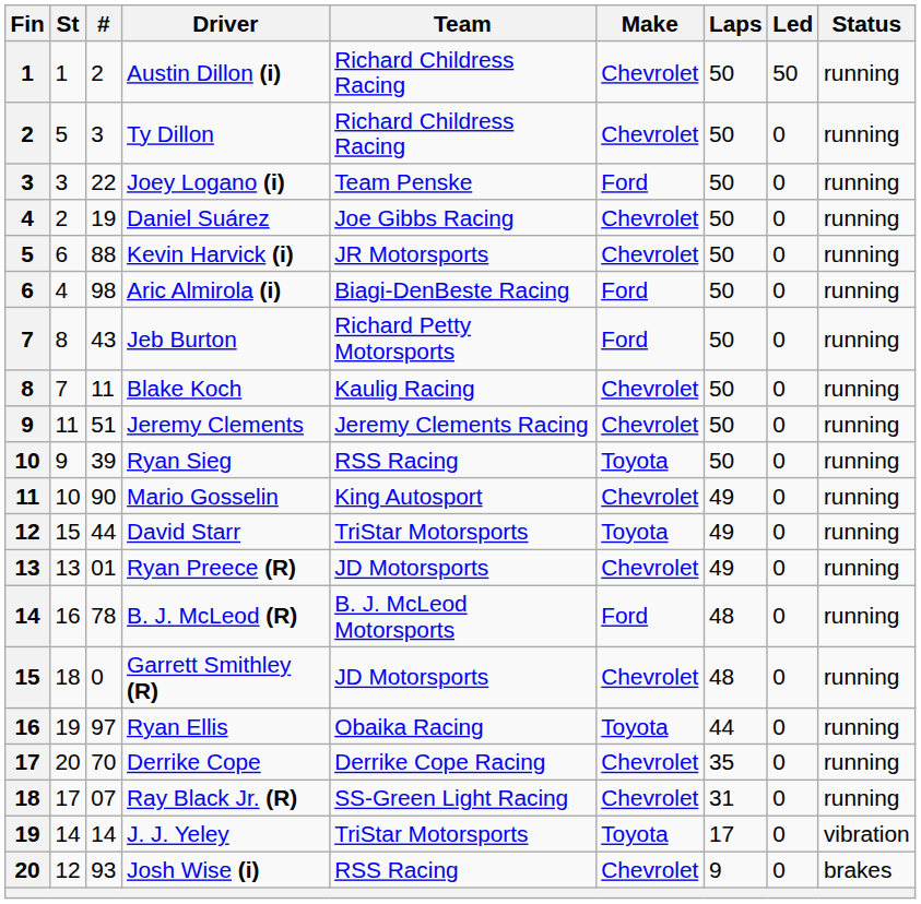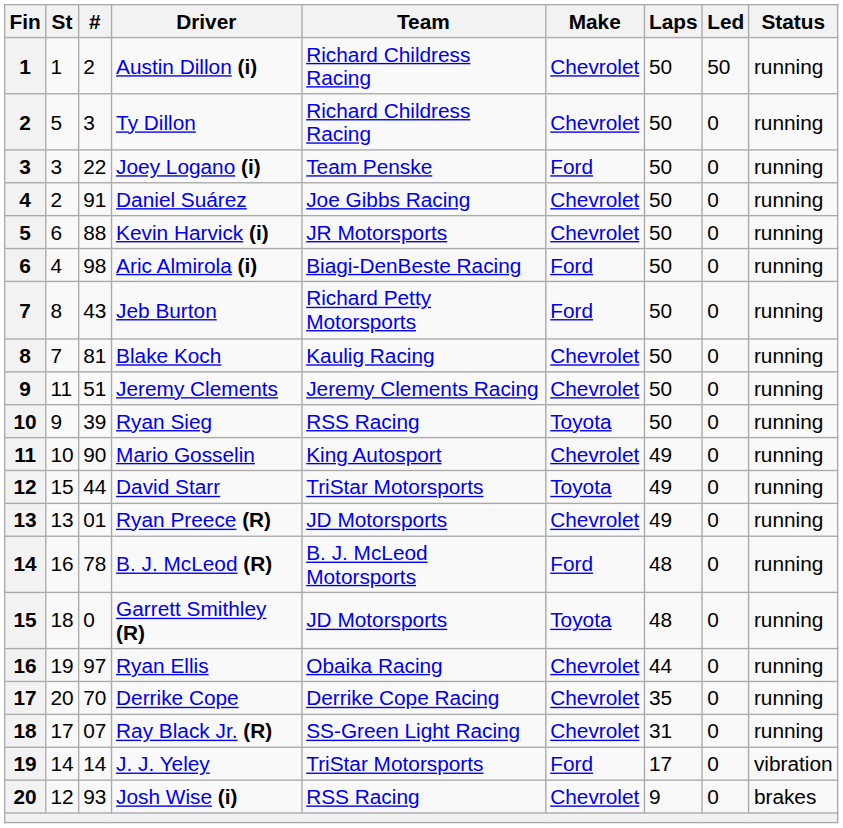 <table class="wikitable" style="font-size:95%">
 <tr>
 <th>Fin</th>
 <th>St</th>
 <th>#</th>
 <th>Driver</th>
 <th>Team</th>
 <th>Make</th>
 <th>Laps</th>
 <th>Led</th>
 <th>Status</th>
 </tr>
 <tr>
 <th>1</th>
 <td>1</td>
 <td>2</td>
 <td><a href='#'>Austin Dillon</a> <strong>(i)</strong></td>
 <td><a href='#'>Richard Childress Racing</a></td>
 <td><a href='#'>Chevrolet</a></td>
 <td>50</td>
 <td>50</td>
 <td>running</td>
 </tr>
 <tr>
 <th>2</th>
 <td>5</td>
 <td>3</td>
 <td><a href='#'>Ty Dillon</a></td>
 <td><a href='#'>Richard Childress Racing</a></td>
 <td><a href='#'>Chevrolet</a></td>
 <td>50</td>
 <td>0</td>
 <td>running</td>
 </tr>
 <tr>
 <th>3</th>
 <td>3</td>
 <td>22</td>
 <td><a href='#'>Joey Logano</a> <strong>(i)</strong></td>
 <td><a href='#'>Team Penske</a></td>
 <td><a href='#'>Ford</a></td>
 <td>50</td>
 <td>0</td>
 <td>running</td>
 </tr>
 <tr>
 <th>4</th>
 <td>2</td>
-<td>19</td>
+<td>91</td>
 <td><a href='#'>Daniel Suárez</a></td>
 <td><a href='#'>Joe Gibbs Racing</a></td>
 <td><a href='#'>Chevrolet</a></td>
 <td>50</td>
 <td>0</td>
 <td>running</td>
 </tr>
 <tr>
 <th>5</th>
 <td>6</td>
 <td>88</td>
 <td><a href='#'>Kevin Harvick</a> <strong>(i)</strong></td>
 <td><a href='#'>JR Motorsports</a></td>
 <td><a href='#'>Chevrolet</a></td>
 <td>50</td>
 <td>0</td>
 <td>running</td>
 </tr>
 <tr>
 <th>6</th>
 <td>4</td>
 <td>98</td>
 <td><a href='#'>Aric Almirola</a> <strong>(i)</strong></td>
 <td><a href='#'>Biagi-DenBeste Racing</a></td>
 <td><a href='#'>Ford</a></td>
 <td>50</td>
 <td>0</td>
 <td>running</td>
 </tr>
 <tr>
 <th>7</th>
 <td>8</td>
 <td>43</td>
 <td><a href='#'>Jeb Burton</a></td>
 <td><a href='#'>Richard Petty Motorsports</a></td>
 <td><a href='#'>Ford</a></td>
 <td>50</td>
 <td>0</td>
 <td>running</td>
 </tr>
 <tr>
 <th>8</th>
 <td>7</td>
-<td>11</td>
+<td>81</td>
 <td><a href='#'>Blake Koch</a></td>
 <td><a href='#'>Kaulig Racing</a></td>
 <td><a href='#'>Chevrolet</a></td>
 <td>50</td>
 <td>0</td>
 <td>running</td>
 </tr>
 <tr>
 <th>9</th>
 <td>11</td>
 <td>51</td>
 <td><a href='#'>Jeremy Clements</a></td>
 <td><a href='#'>Jeremy Clements Racing</a></td>
 <td><a href='#'>Chevrolet</a></td>
 <td>50</td>
 <td>0</td>
 <td>running</td>
 </tr>
 <tr>
 <th>10</th>
 <td>9</td>
 <td>39</td>
 <td><a href='#'>Ryan Sieg</a></td>
 <td><a href='#'>RSS Racing</a></td>
 <td><a href='#'>Toyota</a></td>
 <td>50</td>
 <td>0</td>
 <td>running</td>
 </tr>
 <tr>
 <th>11</th>
 <td>10</td>
 <td>90</td>
 <td><a href='#'>Mario Gosselin</a></td>
 <td><a href='#'>King Autosport</a></td>
 <td><a href='#'>Chevrolet</a></td>
 <td>49</td>
 <td>0</td>
 <td>running</td>
 </tr>
 <tr>
 <th>12</th>
 <td>15</td>
 <td>44</td>
 <td><a href='#'>David Starr</a></td>
 <td><a href='#'>TriStar Motorsports</a></td>
 <td><a href='#'>Toyota</a></td>
 <td>49</td>
 <td>0</td>
 <td>running</td>
 </tr>
 <tr>
 <th>13</th>
 <td>13</td>
 <td>01</td>
 <td><a href='#'>Ryan Preece</a> <strong>(R)</strong></td>
 <td><a href='#'>JD Motorsports</a></td>
 <td><a href='#'>Chevrolet</a></td>
 <td>49</td>
 <td>0</td>
 <td>running</td>
 </tr>
 <tr>
 <th>14</th>
 <td>16</td>
 <td>78</td>
 <td><a href='#'>B. J. McLeod</a> <strong>(R)</strong></td>
 <td><a href='#'>B. J. McLeod Motorsports</a></td>
 <td><a href='#'>Ford</a></td>
 <td>48</td>
 <td>0</td>
 <td>running</td>
 </tr>
 <tr>
 <th>15</th>
 <td>18</td>
 <td>0</td>
 <td><a href='#'>Garrett Smithley</a> <strong>(R)</strong></td>
 <td><a href='#'>JD Motorsports</a></td>
-<td><a href='#'>Chevrolet</a></td>
+<td><a href='#'>Toyota</a></td>
 <td>48</td>
 <td>0</td>
 <td>running</td>
 </tr>
 <tr>
 <th>16</th>
 <td>19</td>
 <td>97</td>
 <td><a href='#'>Ryan Ellis</a></td>
 <td><a href='#'>Obaika Racing</a></td>
-<td><a href='#'>Toyota</a></td>
+<td><a href='#'>Chevrolet</a></td>
 <td>44</td>
 <td>0</td>
 <td>running</td>
 </tr>
 <tr>
 <th>17</th>
 <td>20</td>
 <td>70</td>
 <td><a href='#'>Derrike Cope</a></td>
 <td><a href='#'>Derrike Cope Racing</a></td>
 <td><a href='#'>Chevrolet</a></td>
 <td>35</td>
 <td>0</td>
 <td>running</td>
 </tr>
 <tr>
 <th>18</th>
 <td>17</td>
 <td>07</td>
 <td><a href='#'>Ray Black Jr.</a> <strong>(R)</strong></td>
 <td><a href='#'>SS-Green Light Racing</a></td>
 <td><a href='#'>Chevrolet</a></td>
 <td>31</td>
 <td>0</td>
 <td>running</td>
 </tr>
 <tr>
 <th>19</th>
 <td>14</td>
 <td>14</td>
 <td><a href='#'>J. J. Yeley</a></td>
 <td><a href='#'>TriStar Motorsports</a></td>
-<td><a href='#'>Toyota</a></td>
+<td><a href='#'>Ford</a></td>
 <td>17</td>
 <td>0</td>
 <td>vibration</td>
 </tr>
 <tr>
 <th>20</th>
 <td>12</td>
 <td>93</td>
 <td><a href='#'>Josh Wise</a> <strong>(i)</strong></td>
 <td><a href='#'>RSS Racing</a></td>
 <td><a href='#'>Chevrolet</a></td>
 <td>9</td>
 <td>0</td>
 <td>brakes</td>
 </tr>
 <tr>
 <th colspan="9"></th>
 </tr>
 </table>
